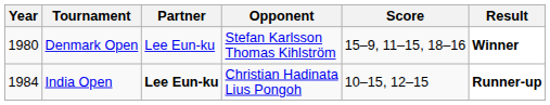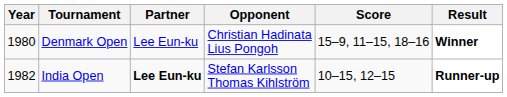 <table class="sortable wikitable" style="font-size: 90%;">
 <tr>
 <th>Year</th>
 <th>Tournament</th>
 <th>Partner</th>
 <th>Opponent</th>
 <th>Score</th>
 <th>Result</th>
 </tr>
 <tr>
 <td align="center">1980</td>
 <td align="left"><a href='#'>Denmark Open</a></td>
 <td align="left"> <a href='#'>Lee Eun-ku</a></td>
-<td align="left"> <a href='#'>Stefan Karlsson</a><br> <a href='#'>Thomas Kihlström</a></td>
+<td align="left"> <a href='#'>Christian Hadinata</a><br> <a href='#'>Lius Pongoh</a></td>
 <td align="left">15–9, 11–15, 18–16</td>
 <td style="text-align:left; background:white"> <strong>Winner</strong></td>
 </tr>
 <tr>
-<td align="center">1984</td>
+<td align="center">1982</td>
 <td align="left"><a href='#'>India Open</a></td>
 <td align="left"><strong> Lee Eun-ku</strong></td>
-<td align="left"> <a href='#'>Christian Hadinata</a><br> <a href='#'>Lius Pongoh</a></td>
+<td align="left"> <a href='#'>Stefan Karlsson</a><br> <a href='#'>Thomas Kihlström</a></td>
 <td align="left">10–15, 12–15</td>
 <td style="text-align:left; background: white"> <strong>Runner-up</strong></td>
 </tr>
 </table>
